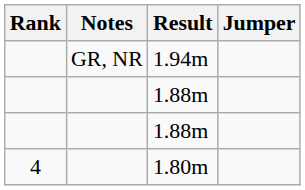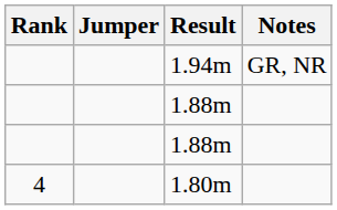 <table class="wikitable" style="font-size:95%" style="width:25em">
 <tr>
 <th>Rank</th>
+<th>Jumper</th>
+<th>Result</th>
 <th>Notes</th>
-<th>Result</th>
-<th>Jumper</th>
 </tr>
 <tr>
 <td align=center></td>
+<td></td>
+<td>1.94m</td>
 <td>GR, NR</td>
-<td>1.94m</td>
-<td></td>
 </tr>
 <tr>
 <td align=center></td>
 <td></td>
 <td>1.88m</td>
 <td></td>
 </tr>
 <tr>
 <td align=center></td>
 <td></td>
 <td>1.88m</td>
 <td></td>
 </tr>
 <tr>
 <td align=center>4</td>
 <td></td>
 <td>1.80m</td>
 <td></td>
 </tr>
 </table>
